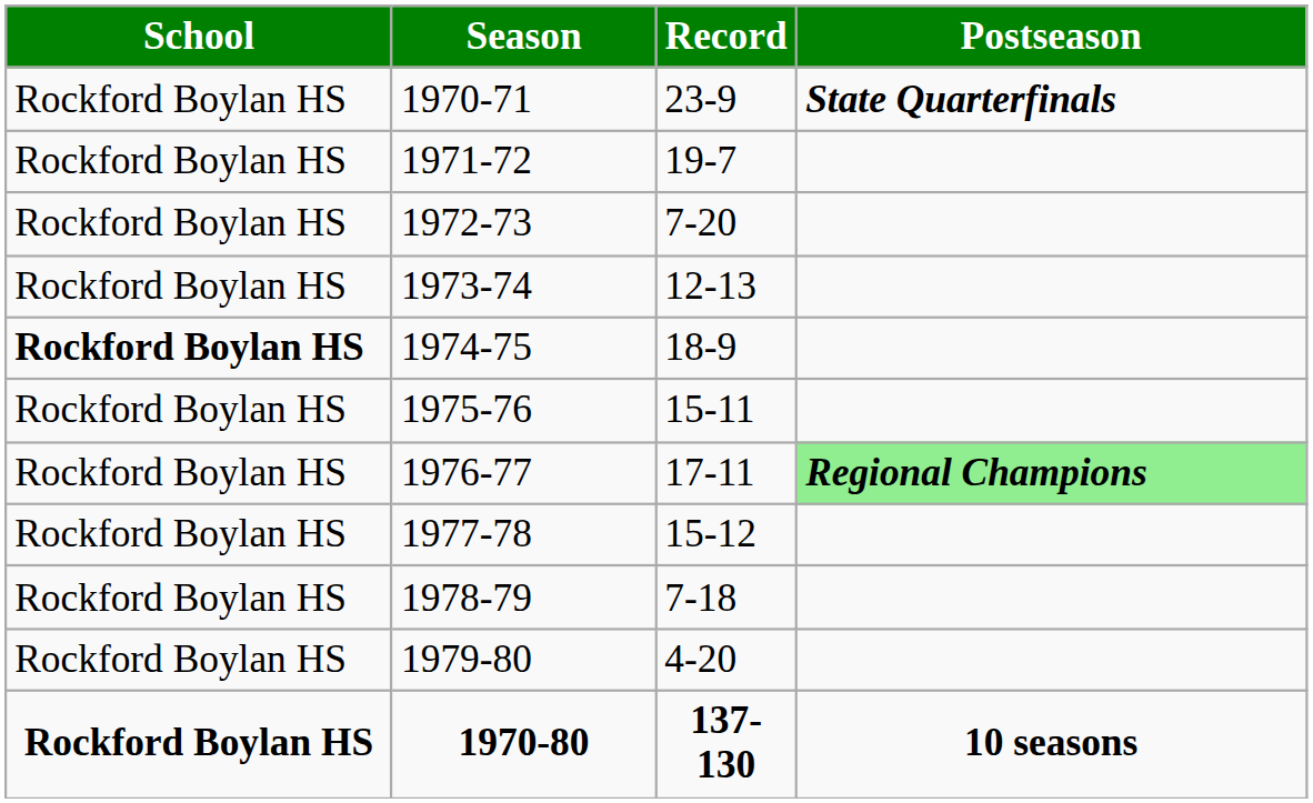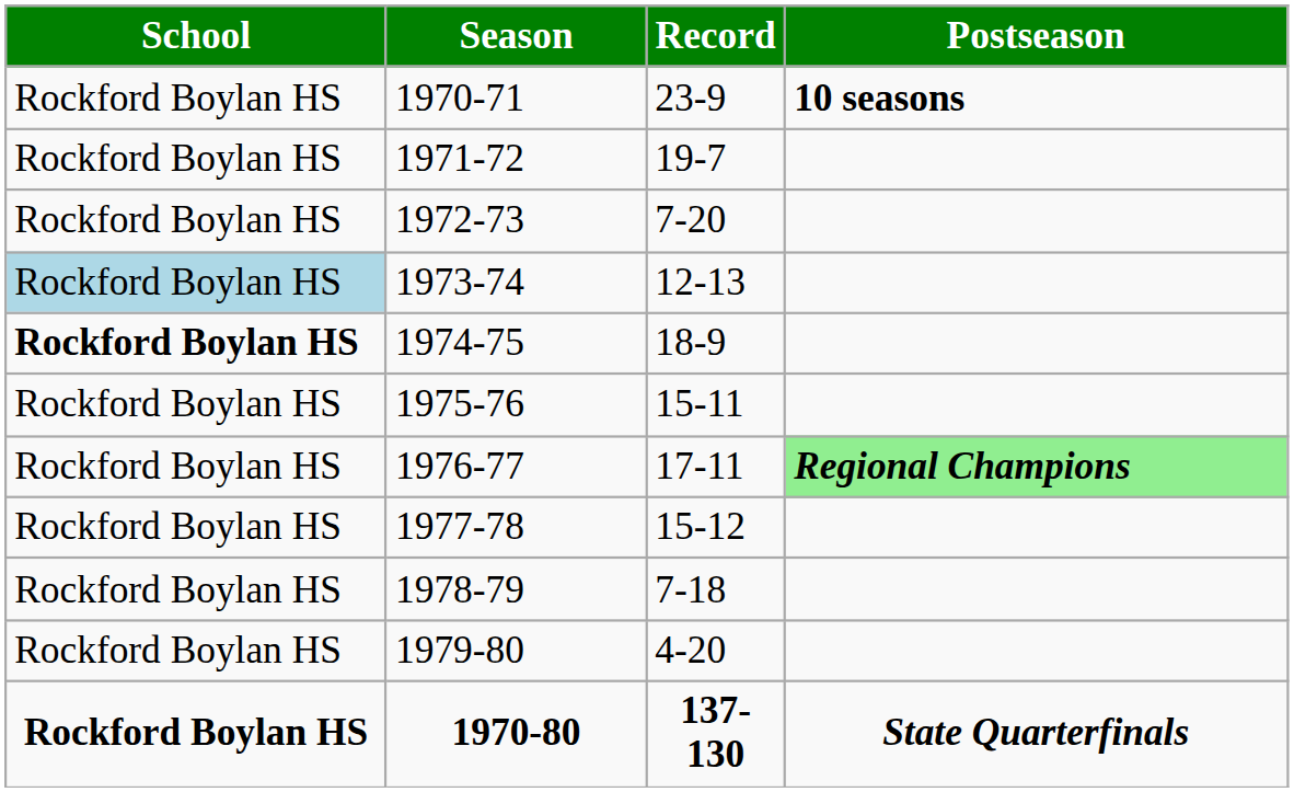 <table class="wikitable">
 <tr align="center"  style="background:green; color:#FFFFFF;">
 <td><strong>School</strong></td>
 <td><strong>Season</strong></td>
 <td><strong>Record</strong></td>
 <td><strong>Postseason</strong></td>
 </tr>
 <tr align= bgcolor="">
 <td>Rockford Boylan HS</td>
 <td>1970-71</td>
 <td>23-9</td>
-<td><strong><em>State Quarterfinals</em></strong></td>
+<td width="200"><strong>10 seasons</strong></td>
 </tr>
 <tr>
 <td>Rockford Boylan HS</td>
 <td>1971-72</td>
 <td>19-7</td>
 <td></td>
 </tr>
 <tr>
 <td>Rockford Boylan HS</td>
 <td>1972-73</td>
 <td>7-20</td>
 <td></td>
 </tr>
 <tr>
-<td>Rockford Boylan HS</td>
+<td style="background: lightblue;">Rockford Boylan HS</td>
 <td>1973-74</td>
 <td>12-13</td>
 <td></td>
 </tr>
 <tr>
 <td><strong>Rockford Boylan HS</strong></td>
 <td>1974-75</td>
 <td>18-9</td>
 <td></td>
 </tr>
 <tr>
 <td>Rockford Boylan HS</td>
 <td>1975-76</td>
 <td>15-11</td>
 <td></td>
 </tr>
 <tr>
 <td>Rockford Boylan HS</td>
 <td>1976-77</td>
 <td>17-11</td>
 <td style="background: lightgreen;"><strong><em>Regional Champions</em></strong></td>
 </tr>
 <tr>
 <td>Rockford Boylan HS</td>
 <td>1977-78</td>
 <td>15-12</td>
 <td></td>
 </tr>
 <tr>
 <td>Rockford Boylan HS</td>
 <td>1978-79</td>
 <td>7-18</td>
 <td></td>
 </tr>
 <tr>
 <td>Rockford Boylan HS</td>
 <td>1979-80</td>
 <td>4-20</td>
 <td></td>
 </tr>
 <tr align="center" bgcolor="">
 <td width="150"><strong>Rockford Boylan HS</strong></td>
 <td width="100"><strong>1970-80</strong></td>
 <td width="50"><strong>137-130</strong></td>
-<td width="200"><strong>10 seasons</strong></td>
+<td><strong><em>State Quarterfinals</em></strong></td>
 </tr>
 </table>
